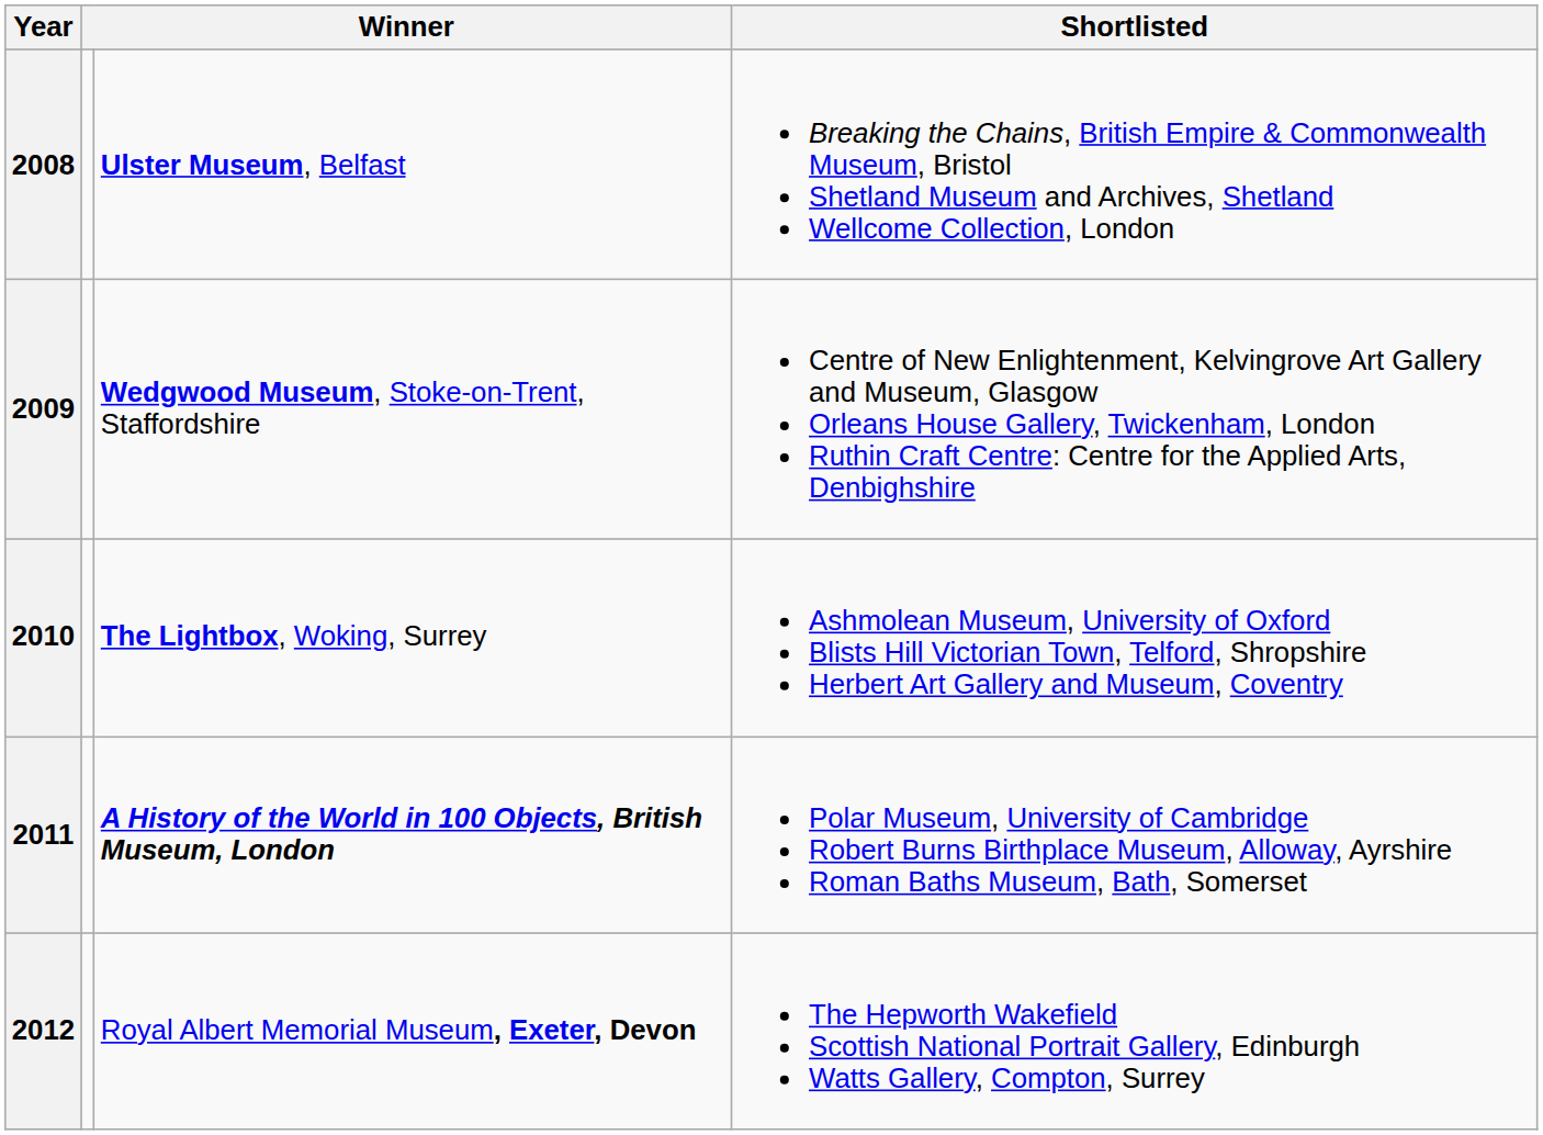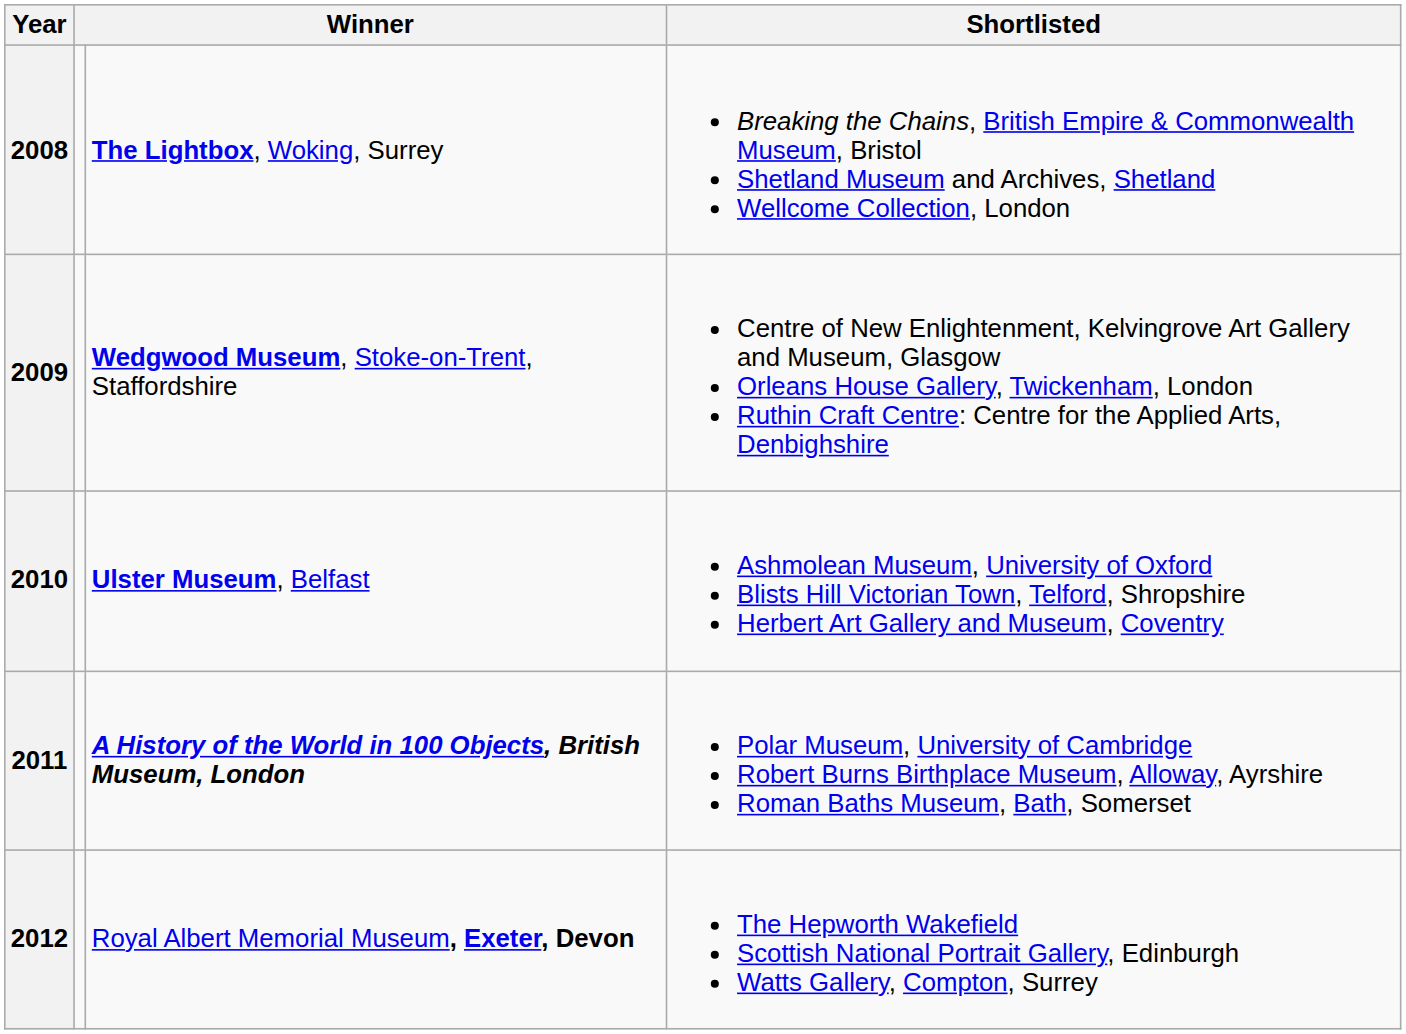 <table class="wikitable sortable plainrowheaders">
 <tr>
 <th scope="col" width=30>Year</th>
 <th class="unsortable" colspan=2>Winner</th>
 <th>Shortlisted</th>
 </tr>
 <tr>
 <th>2008</th>
 <td></td>
-<td><strong><a href='#'>Ulster Museum</a></strong>, <a href='#'>Belfast</a></td>
+<td><strong><a href='#'>The Lightbox</a></strong>, <a href='#'>Woking</a>, Surrey</td>
 <td><br><ul><li><em>Breaking the Chains</em>, <a href='#'>British Empire & Commonwealth Museum</a>, Bristol</li><li><a href='#'>Shetland Museum</a> and Archives, <a href='#'>Shetland</a></li><li><a href='#'>Wellcome Collection</a>, London</li></ul></td>
 </tr>
 <tr>
 <th>2009</th>
 <td></td>
 <td><strong><a href='#'>Wedgwood Museum</a></strong>, <a href='#'>Stoke-on-Trent</a>, Staffordshire</td>
 <td><br><ul><li>Centre of New Enlightenment, Kelvingrove Art Gallery and Museum, Glasgow</li><li><a href='#'>Orleans House Gallery</a>, <a href='#'>Twickenham</a>, London</li><li><a href='#'>Ruthin Craft Centre</a>: Centre for the Applied Arts, <a href='#'>Denbighshire</a></li></ul></td>
 </tr>
 <tr>
 <th>2010</th>
 <td></td>
-<td><strong><a href='#'>The Lightbox</a></strong>, <a href='#'>Woking</a>, Surrey</td>
+<td><strong><a href='#'>Ulster Museum</a></strong>, <a href='#'>Belfast</a></td>
 <td><br><ul><li><a href='#'>Ashmolean Museum</a>, <a href='#'>University of Oxford</a></li><li><a href='#'>Blists Hill Victorian Town</a>, <a href='#'>Telford</a>, Shropshire</li><li><a href='#'>Herbert Art Gallery and Museum</a>, <a href='#'>Coventry</a></li></ul></td>
 </tr>
 <tr>
 <th>2011</th>
 <td></td>
 <td><strong><em><a href='#'>A History of the World in 100 Objects</a><em>, British Museum<strong>, London</td>
 <td><br><ul><li><a href='#'>Polar Museum</a>, <a href='#'>University of Cambridge</a></li><li><a href='#'>Robert Burns Birthplace Museum</a>, <a href='#'>Alloway</a>, Ayrshire</li><li><a href='#'>Roman Baths Museum</a>, <a href='#'>Bath</a>, Somerset</li></ul></td>
 </tr>
 <tr>
 <th>2012</th>
 <td></td>
 <td></strong><a href='#'>Royal Albert Memorial Museum</a><strong>, <a href='#'>Exeter</a>, Devon</td>
 <td><br><ul><li><a href='#'>The Hepworth Wakefield</a></li><li><a href='#'>Scottish National Portrait Gallery</a>, Edinburgh</li><li><a href='#'>Watts Gallery</a>, <a href='#'>Compton</a>, Surrey</li></ul></td>
 </tr>
 </table>
